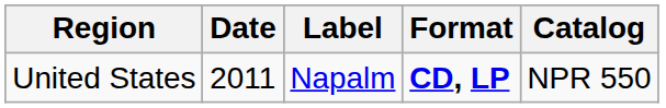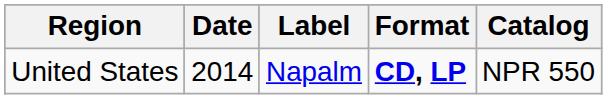 <table class="wikitable">
 <tr>
 <th>Region</th>
 <th>Date</th>
 <th>Label</th>
 <th>Format</th>
 <th>Catalog</th>
 </tr>
 <tr>
 <td>United States</td>
-<td>2011</td>
+<td>2014</td>
 <td><a href='#'>Napalm</a></td>
 <td><strong><a href='#'>CD</a>, <a href='#'>LP</a></strong></td>
 <td>NPR 550</td>
 </tr>
 </table>
